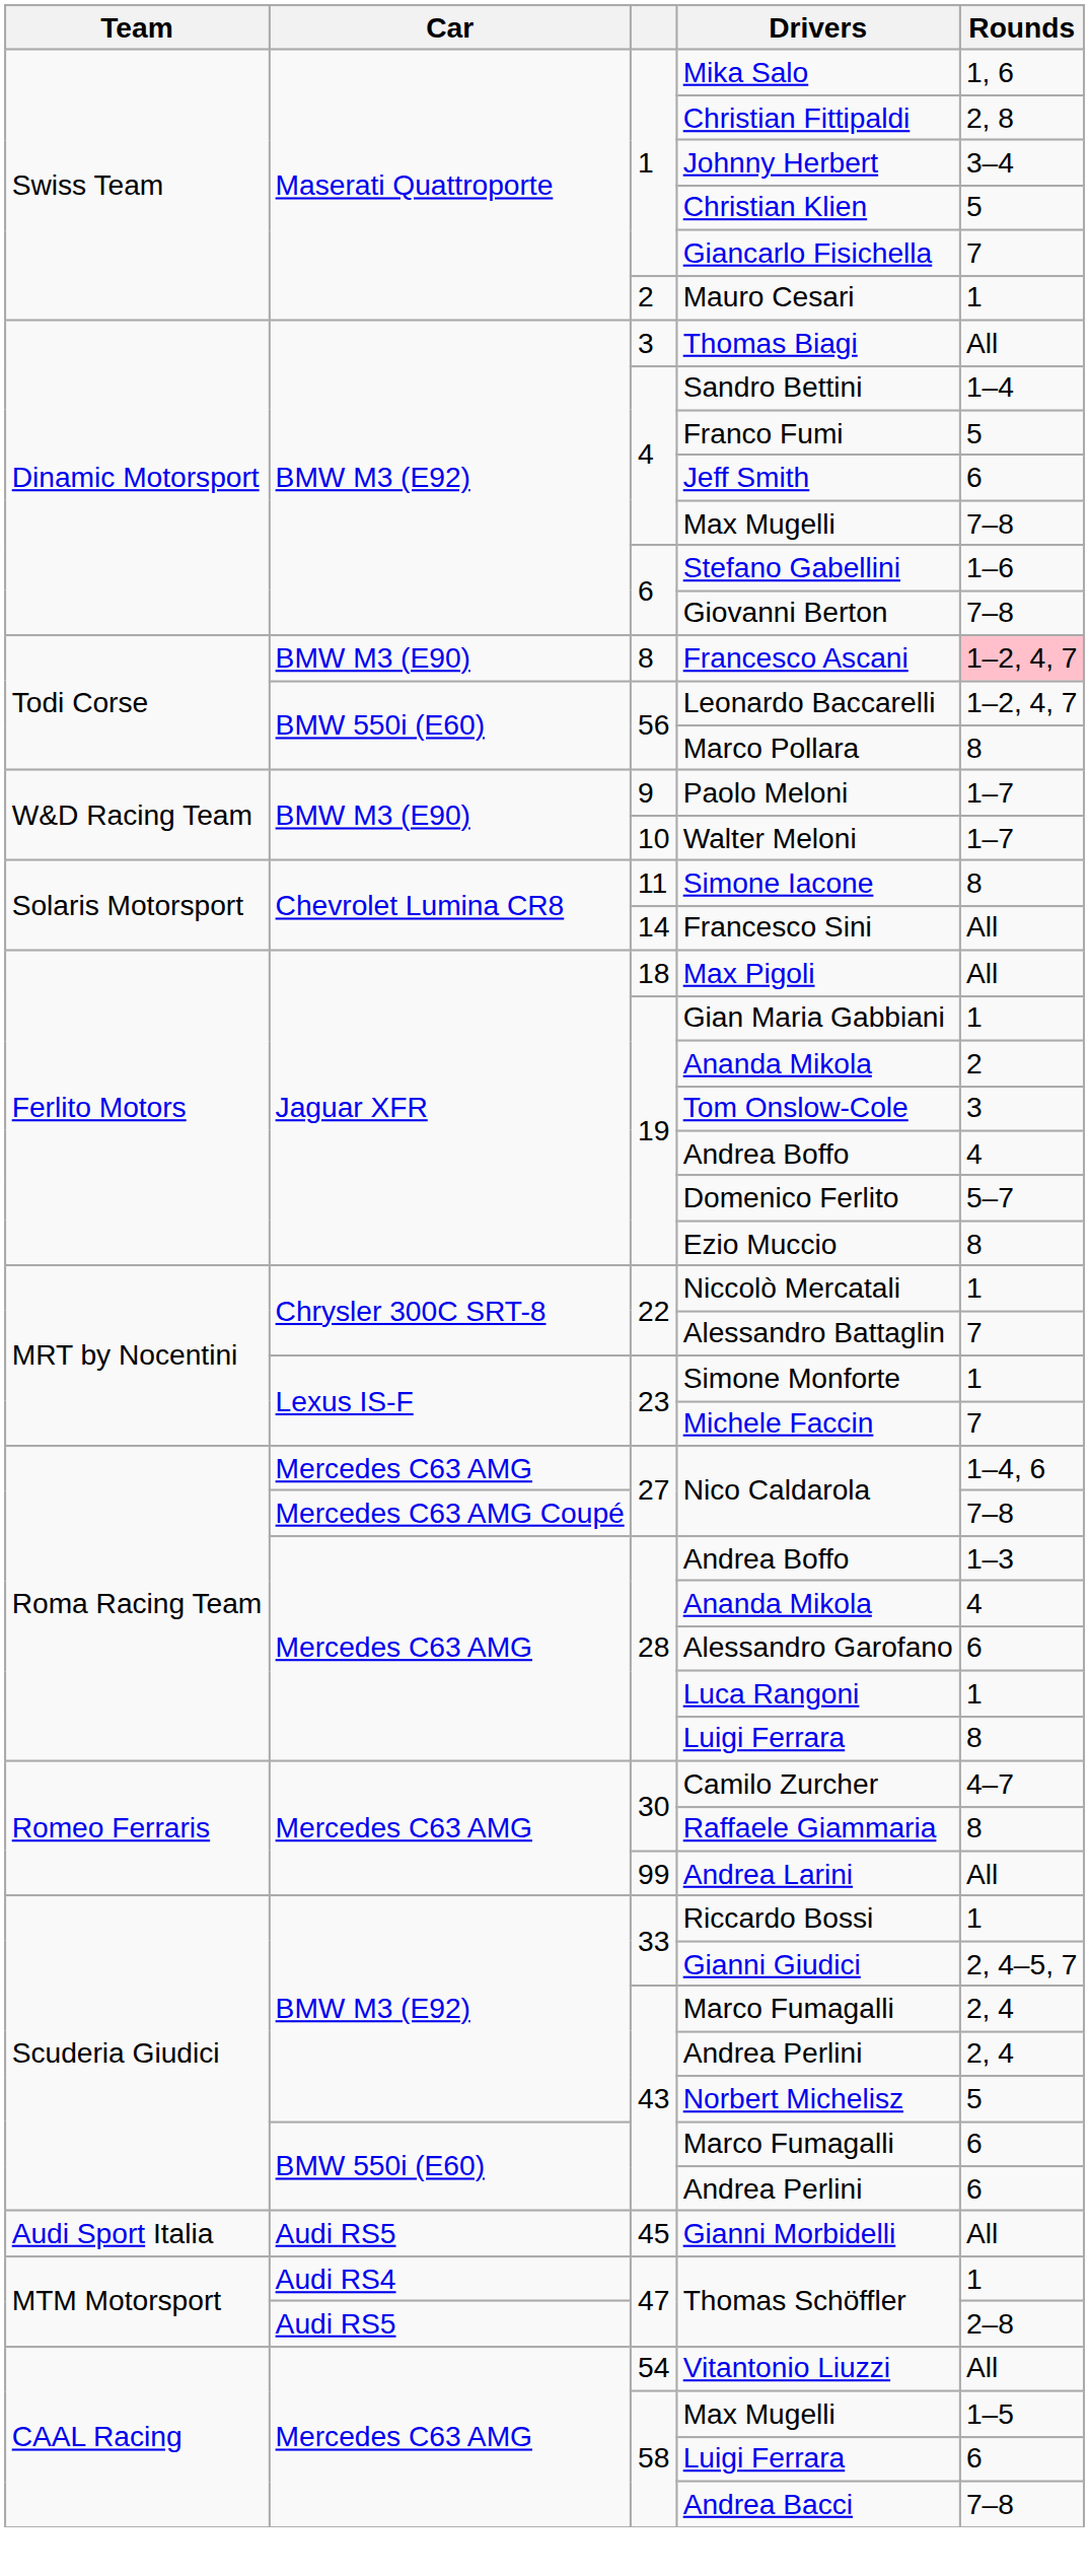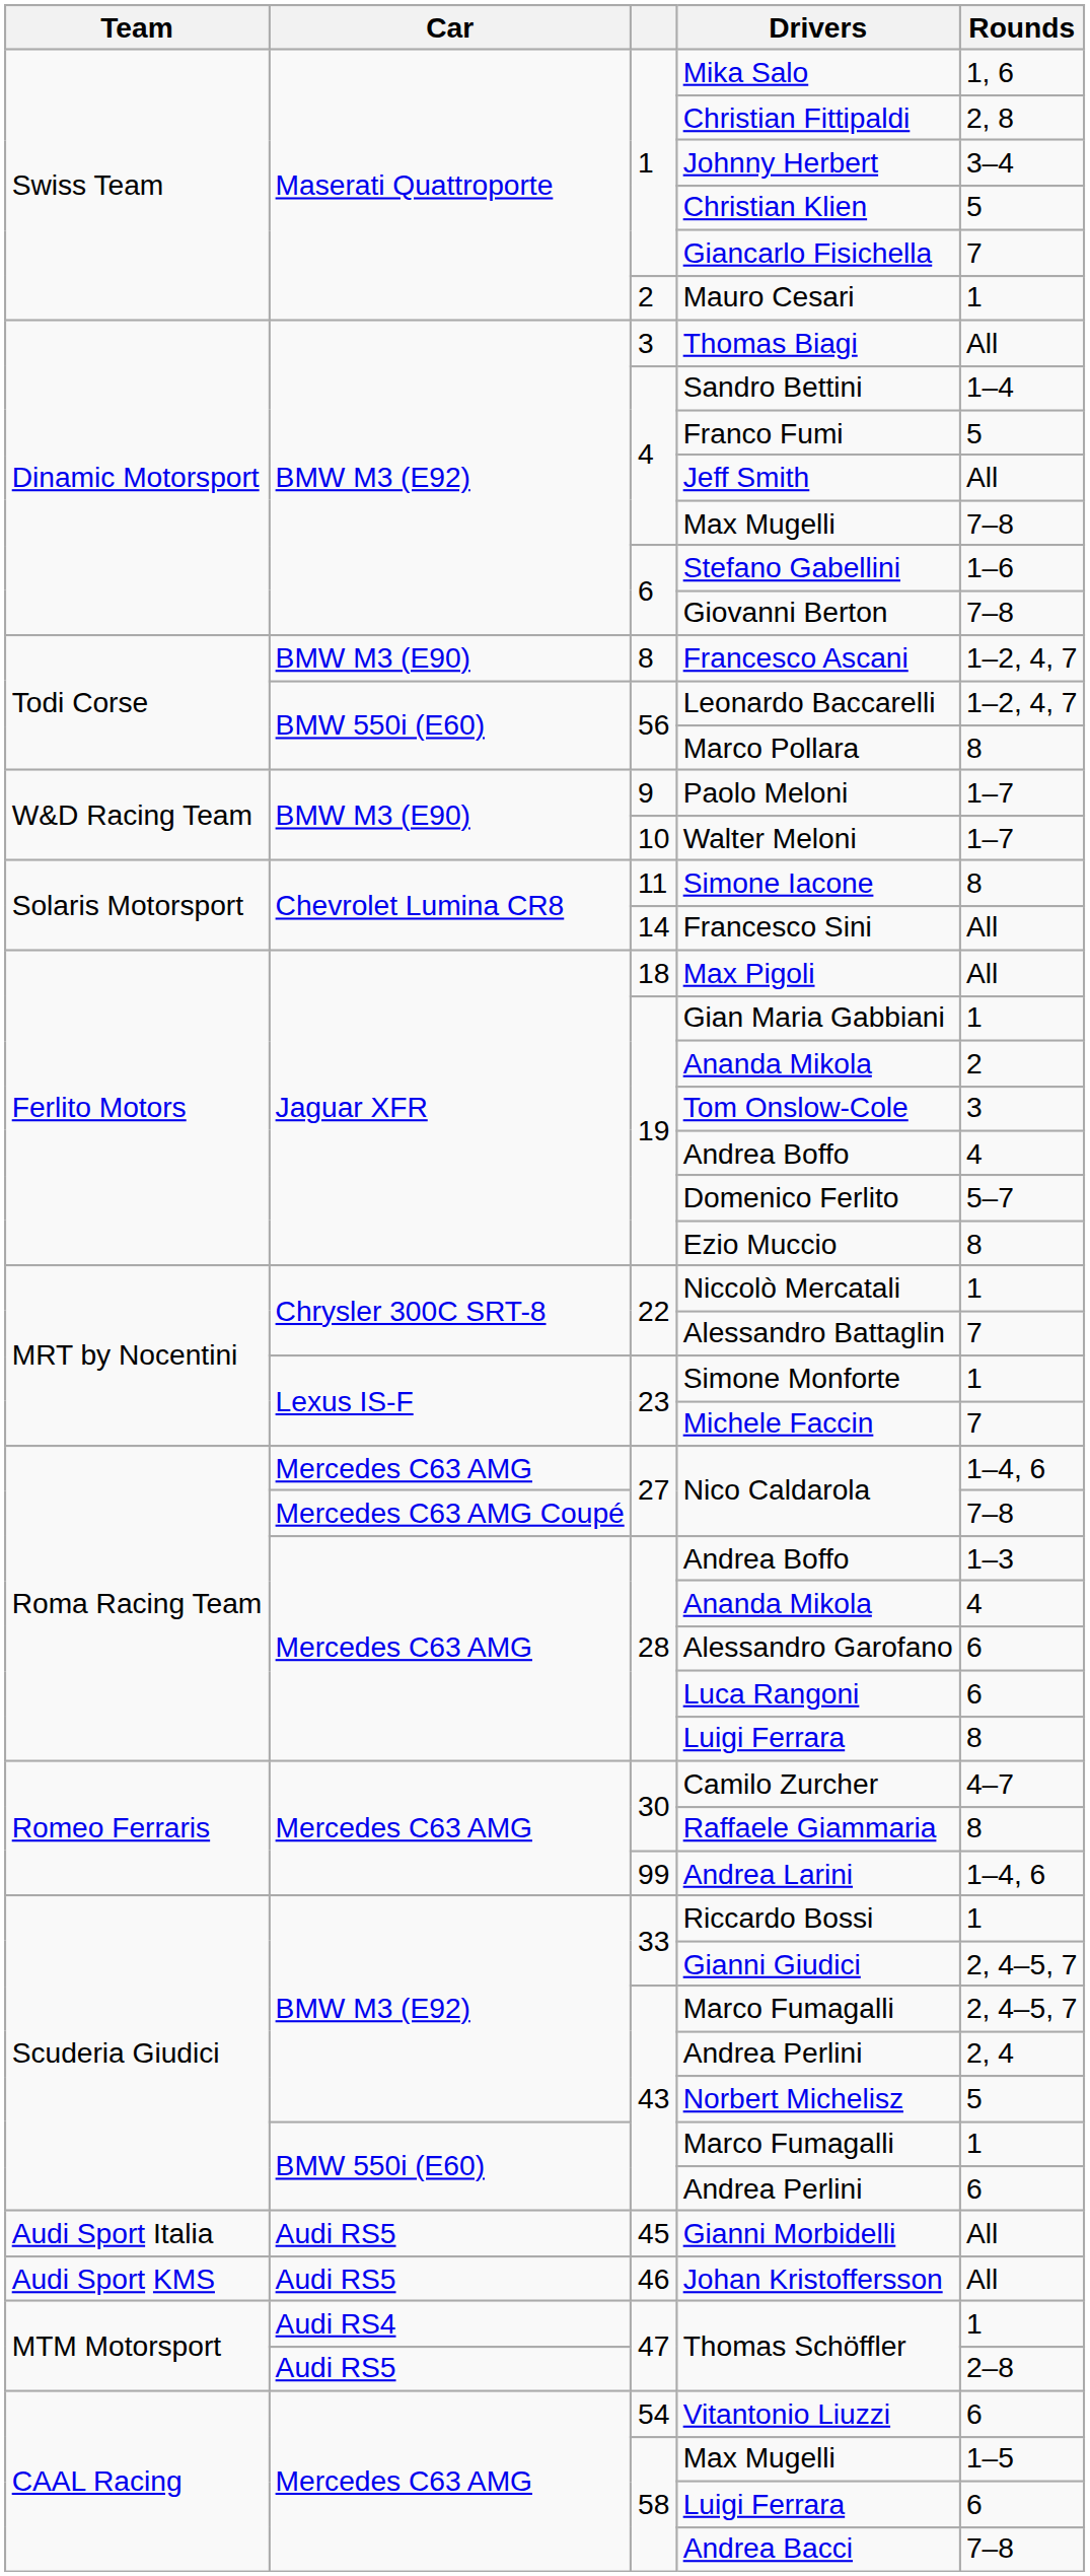 <table class="wikitable" style="font-size: 85%">
 <tr>
 <th>Team</th>
 <th>Car</th>
 <th></th>
 <th>Drivers</th>
 <th>Rounds</th>
 </tr>
 <tr>
 <td rowspan=6> Swiss Team</td>
 <td rowspan=6><a href='#'>Maserati Quattroporte</a></td>
 <td rowspan=5>1</td>
 <td> <a href='#'>Mika Salo</a></td>
 <td>1, 6</td>
 </tr>
 <tr>
 <td> <a href='#'>Christian Fittipaldi</a></td>
 <td>2, 8</td>
 </tr>
 <tr>
 <td> <a href='#'>Johnny Herbert</a></td>
 <td>3–4</td>
 </tr>
 <tr>
 <td> <a href='#'>Christian Klien</a></td>
 <td>5</td>
 </tr>
 <tr>
 <td> <a href='#'>Giancarlo Fisichella</a></td>
 <td>7</td>
 </tr>
 <tr>
 <td>2</td>
 <td> Mauro Cesari</td>
 <td>1</td>
 </tr>
 <tr>
 <td rowspan=7> <a href='#'>Dinamic Motorsport</a></td>
 <td rowspan=7><a href='#'>BMW M3 (E92)</a></td>
 <td>3</td>
 <td> <a href='#'>Thomas Biagi</a></td>
 <td>All</td>
 </tr>
 <tr>
 <td rowspan=4>4</td>
 <td> Sandro Bettini</td>
 <td>1–4</td>
 </tr>
 <tr>
 <td> Franco Fumi</td>
 <td>5</td>
 </tr>
 <tr>
 <td> <a href='#'>Jeff Smith</a></td>
-<td>6</td>
+<td>All</td>
 </tr>
 <tr>
 <td> Max Mugelli</td>
 <td>7–8</td>
 </tr>
 <tr>
 <td rowspan=2>6</td>
 <td> <a href='#'>Stefano Gabellini</a></td>
 <td>1–6</td>
 </tr>
 <tr>
 <td> Giovanni Berton</td>
 <td>7–8</td>
 </tr>
 <tr>
 <td rowspan=3> Todi Corse</td>
 <td><a href='#'>BMW M3 (E90)</a></td>
 <td>8</td>
 <td> <a href='#'>Francesco Ascani</a></td>
-<td style="background: pink;">1–2, 4, 7</td>
+<td>1–2, 4, 7</td>
 </tr>
 <tr>
 <td rowspan=2><a href='#'>BMW 550i (E60)</a></td>
 <td rowspan=2>56</td>
 <td> Leonardo Baccarelli</td>
 <td>1–2, 4, 7</td>
 </tr>
 <tr>
 <td> Marco Pollara</td>
 <td>8</td>
 </tr>
 <tr>
 <td rowspan=2> W&D Racing Team</td>
 <td rowspan=2><a href='#'>BMW M3 (E90)</a></td>
 <td>9</td>
 <td> Paolo Meloni</td>
 <td>1–7</td>
 </tr>
 <tr>
 <td>10</td>
 <td> Walter Meloni</td>
 <td>1–7</td>
 </tr>
 <tr>
 <td rowspan=2> Solaris Motorsport</td>
 <td rowspan=2><a href='#'>Chevrolet Lumina CR8</a></td>
 <td>11</td>
 <td> <a href='#'>Simone Iacone</a></td>
 <td>8</td>
 </tr>
 <tr>
 <td>14</td>
 <td> Francesco Sini</td>
 <td>All</td>
 </tr>
 <tr>
 <td rowspan=7> <a href='#'>Ferlito Motors</a></td>
 <td rowspan=7><a href='#'>Jaguar XFR</a></td>
 <td>18</td>
 <td> <a href='#'>Max Pigoli</a></td>
 <td>All</td>
 </tr>
 <tr>
 <td rowspan=6>19</td>
 <td> Gian Maria Gabbiani</td>
 <td>1</td>
 </tr>
 <tr>
 <td> <a href='#'>Ananda Mikola</a></td>
 <td>2</td>
 </tr>
 <tr>
 <td> <a href='#'>Tom Onslow-Cole</a></td>
 <td>3</td>
 </tr>
 <tr>
 <td> Andrea Boffo</td>
 <td>4</td>
 </tr>
 <tr>
 <td> Domenico Ferlito</td>
 <td>5–7</td>
 </tr>
 <tr>
 <td> Ezio Muccio</td>
 <td>8</td>
 </tr>
 <tr>
 <td rowspan=4> MRT by Nocentini</td>
 <td rowspan=2><a href='#'>Chrysler 300C SRT-8</a></td>
 <td rowspan=2>22</td>
 <td> Niccolò Mercatali</td>
 <td>1</td>
 </tr>
 <tr>
 <td> Alessandro Battaglin</td>
 <td>7</td>
 </tr>
 <tr>
 <td rowspan=2><a href='#'>Lexus IS-F</a></td>
 <td rowspan=2>23</td>
 <td> Simone Monforte</td>
 <td>1</td>
 </tr>
 <tr>
 <td> <a href='#'>Michele Faccin</a></td>
 <td>7</td>
 </tr>
 <tr>
 <td rowspan=7> Roma Racing Team</td>
 <td><a href='#'>Mercedes C63 AMG</a></td>
 <td rowspan=2>27</td>
 <td rowspan=2> Nico Caldarola</td>
 <td>1–4, 6</td>
 </tr>
 <tr>
 <td><a href='#'>Mercedes C63 AMG Coupé</a></td>
 <td>7–8</td>
 </tr>
 <tr>
 <td rowspan=5><a href='#'>Mercedes C63 AMG</a></td>
 <td rowspan=5>28</td>
 <td> Andrea Boffo</td>
 <td>1–3</td>
 </tr>
 <tr>
 <td> <a href='#'>Ananda Mikola</a></td>
 <td>4</td>
 </tr>
 <tr>
 <td> Alessandro Garofano</td>
 <td>6</td>
 </tr>
 <tr>
 <td> <a href='#'>Luca Rangoni</a></td>
-<td>1</td>
+<td>6</td>
 </tr>
 <tr>
 <td> <a href='#'>Luigi Ferrara</a></td>
 <td>8</td>
 </tr>
 <tr>
 <td rowspan=3> <a href='#'>Romeo Ferraris</a></td>
 <td rowspan=3><a href='#'>Mercedes C63 AMG</a></td>
 <td rowspan=2>30</td>
 <td> Camilo Zurcher</td>
 <td>4–7</td>
 </tr>
 <tr>
 <td> <a href='#'>Raffaele Giammaria</a></td>
 <td>8</td>
 </tr>
 <tr>
 <td>99</td>
 <td> <a href='#'>Andrea Larini</a></td>
-<td>All</td>
+<td>1–4, 6</td>
 </tr>
 <tr>
 <td rowspan=7> Scuderia Giudici</td>
 <td rowspan=5><a href='#'>BMW M3 (E92)</a></td>
 <td rowspan=2>33</td>
 <td> Riccardo Bossi</td>
 <td>1</td>
 </tr>
 <tr>
 <td> <a href='#'>Gianni Giudici</a></td>
 <td>2, 4–5, 7</td>
 </tr>
 <tr>
 <td rowspan="5">43</td>
 <td> Marco Fumagalli</td>
-<td>2, 4</td>
+<td>2, 4–5, 7</td>
 </tr>
 <tr>
 <td> Andrea Perlini</td>
 <td>2, 4</td>
 </tr>
 <tr>
 <td> <a href='#'>Norbert Michelisz</a></td>
 <td>5</td>
 </tr>
 <tr>
 <td rowspan="2"><a href='#'>BMW 550i (E60)</a></td>
 <td> Marco Fumagalli</td>
-<td>6</td>
+<td>1</td>
 </tr>
 <tr>
 <td> Andrea Perlini</td>
 <td>6</td>
 </tr>
 <tr>
 <td> <a href='#'>Audi Sport</a> Italia</td>
 <td><a href='#'>Audi RS5</a></td>
 <td>45</td>
 <td> <a href='#'>Gianni Morbidelli</a></td>
+<td>All</td>
+</tr>
+<tr>
+<td> <a href='#'>Audi Sport</a> <a href='#'>KMS</a></td>
+<td><a href='#'>Audi RS5</a></td>
+<td>46</td>
+<td> <a href='#'>Johan Kristoffersson</a></td>
 <td>All</td>
 </tr>
 <tr>
 <td rowspan=2> MTM Motorsport</td>
 <td><a href='#'>Audi RS4</a></td>
 <td rowspan=2>47</td>
 <td rowspan=2> Thomas Schöffler</td>
 <td>1</td>
 </tr>
 <tr>
 <td><a href='#'>Audi RS5</a></td>
 <td>2–8</td>
 </tr>
 <tr>
 <td rowspan=4> <a href='#'>CAAL Racing</a></td>
 <td rowspan=4><a href='#'>Mercedes C63 AMG</a></td>
 <td>54</td>
 <td> <a href='#'>Vitantonio Liuzzi</a></td>
-<td>All</td>
+<td>6</td>
 </tr>
 <tr>
 <td rowspan=3>58</td>
 <td> Max Mugelli</td>
 <td>1–5</td>
 </tr>
 <tr>
 <td> <a href='#'>Luigi Ferrara</a></td>
 <td>6</td>
 </tr>
 <tr>
 <td> <a href='#'>Andrea Bacci</a></td>
 <td>7–8</td>
 </tr>
 </table>
